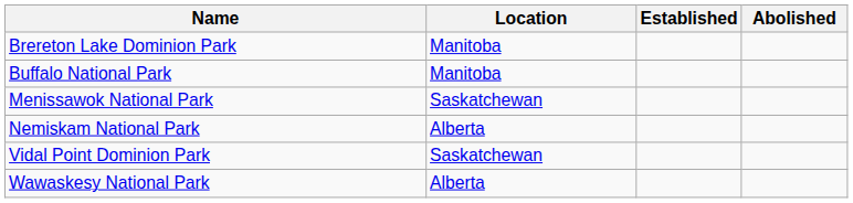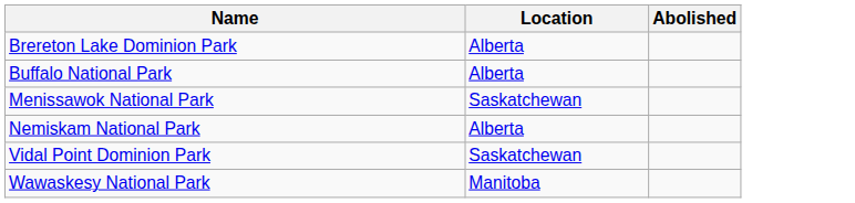 <table class="wikitable sortable">
 <tr>
 <th>Name</th>
 <th width="25%">Location</th>
-<th width=12.5%>Established</th>
 <th width=12.5%>Abolished</th>
 </tr>
 <tr>
 <td><a href='#'>Brereton Lake Dominion Park</a></td>
-<td><a href='#'>Manitoba</a></td>
-<td></td>
+<td><a href='#'>Alberta</a></td>
 <td></td>
 </tr>
 <tr>
 <td><a href='#'>Buffalo National Park</a></td>
-<td><a href='#'>Manitoba</a></td>
-<td></td>
+<td><a href='#'>Alberta</a></td>
 <td></td>
 </tr>
 <tr>
 <td><a href='#'>Menissawok National Park</a></td>
 <td><a href='#'>Saskatchewan</a></td>
 <td></td>
-<td></td>
 </tr>
 <tr>
 <td><a href='#'>Nemiskam National Park</a></td>
 <td><a href='#'>Alberta</a></td>
-<td></td>
 <td></td>
 </tr>
 <tr>
 <td><a href='#'>Vidal Point Dominion Park</a></td>
 <td><a href='#'>Saskatchewan</a></td>
 <td></td>
-<td></td>
 </tr>
 <tr>
 <td><a href='#'>Wawaskesy National Park</a></td>
-<td><a href='#'>Alberta</a></td>
-<td></td>
+<td><a href='#'>Manitoba</a></td>
 <td></td>
 </tr>
 </table>
